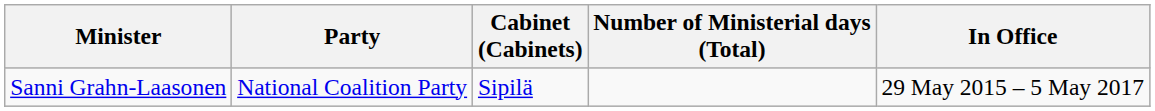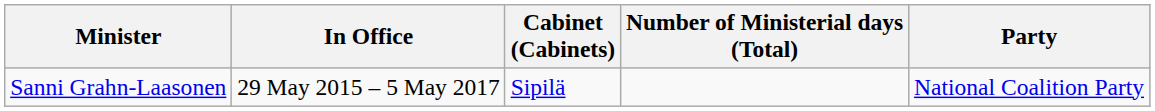 <table class="wikitable">
 <tr>
 <th>Minister</th>
-<th>Party</th>
+<th>In Office</th>
 <th>Cabinet<br>(Cabinets)</th>
 <th>Number of Ministerial days <br>(Total)</th>
-<th>In Office</th>
+<th>Party</th>
 </tr>
 <tr>
 <td><a href='#'>Sanni Grahn-Laasonen</a></td>
-<td><a href='#'>National Coalition Party</a></td>
+<td>29 May 2015 – 5 May 2017</td>
 <td><a href='#'>Sipilä</a></td>
 <td></td>
-<td>29 May 2015 – 5 May 2017</td>
+<td><a href='#'>National Coalition Party</a></td>
 </tr>
 </table>
